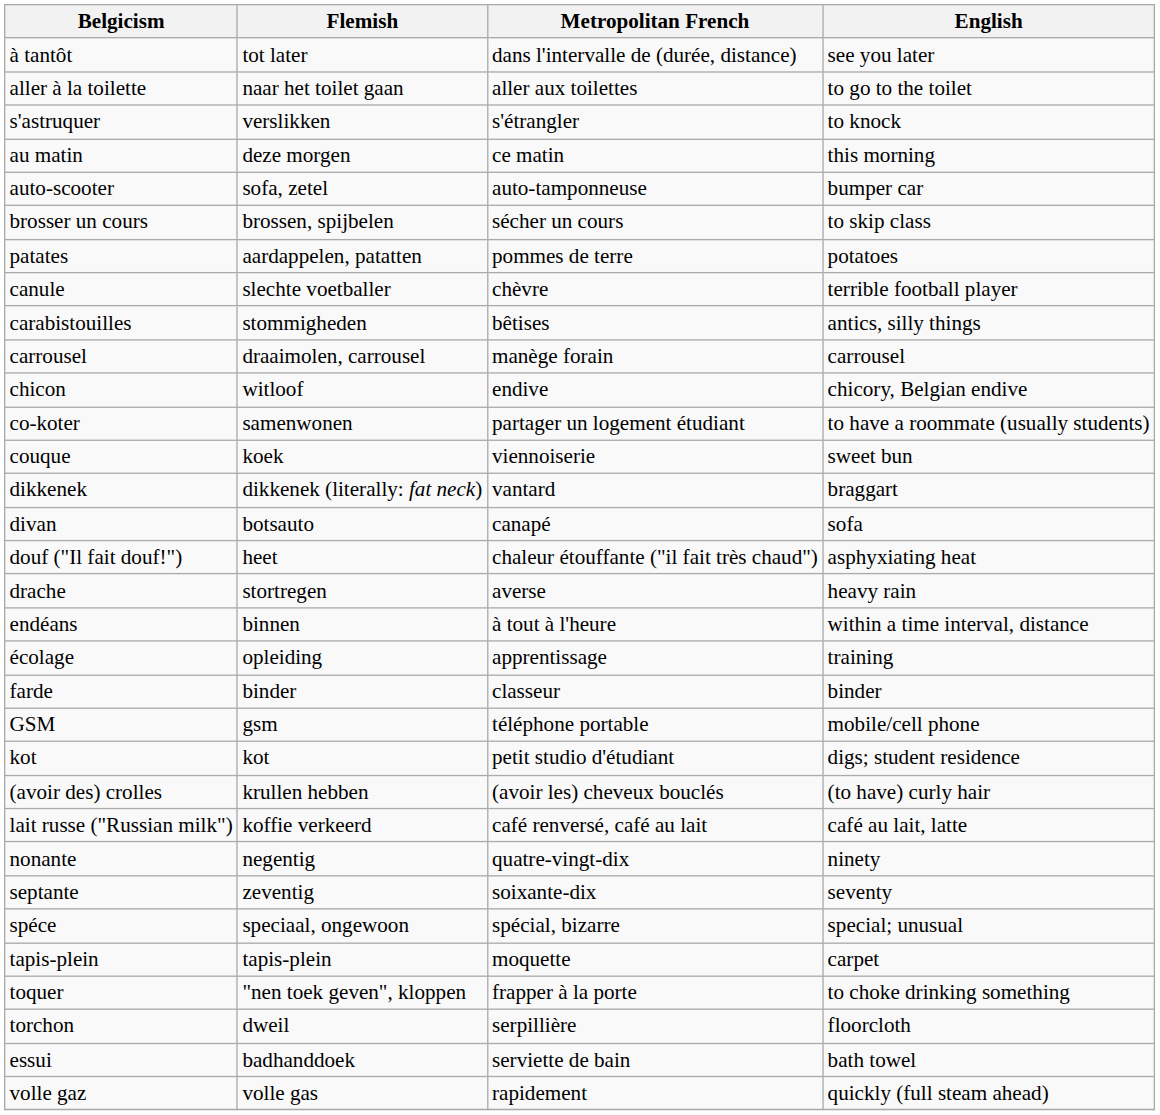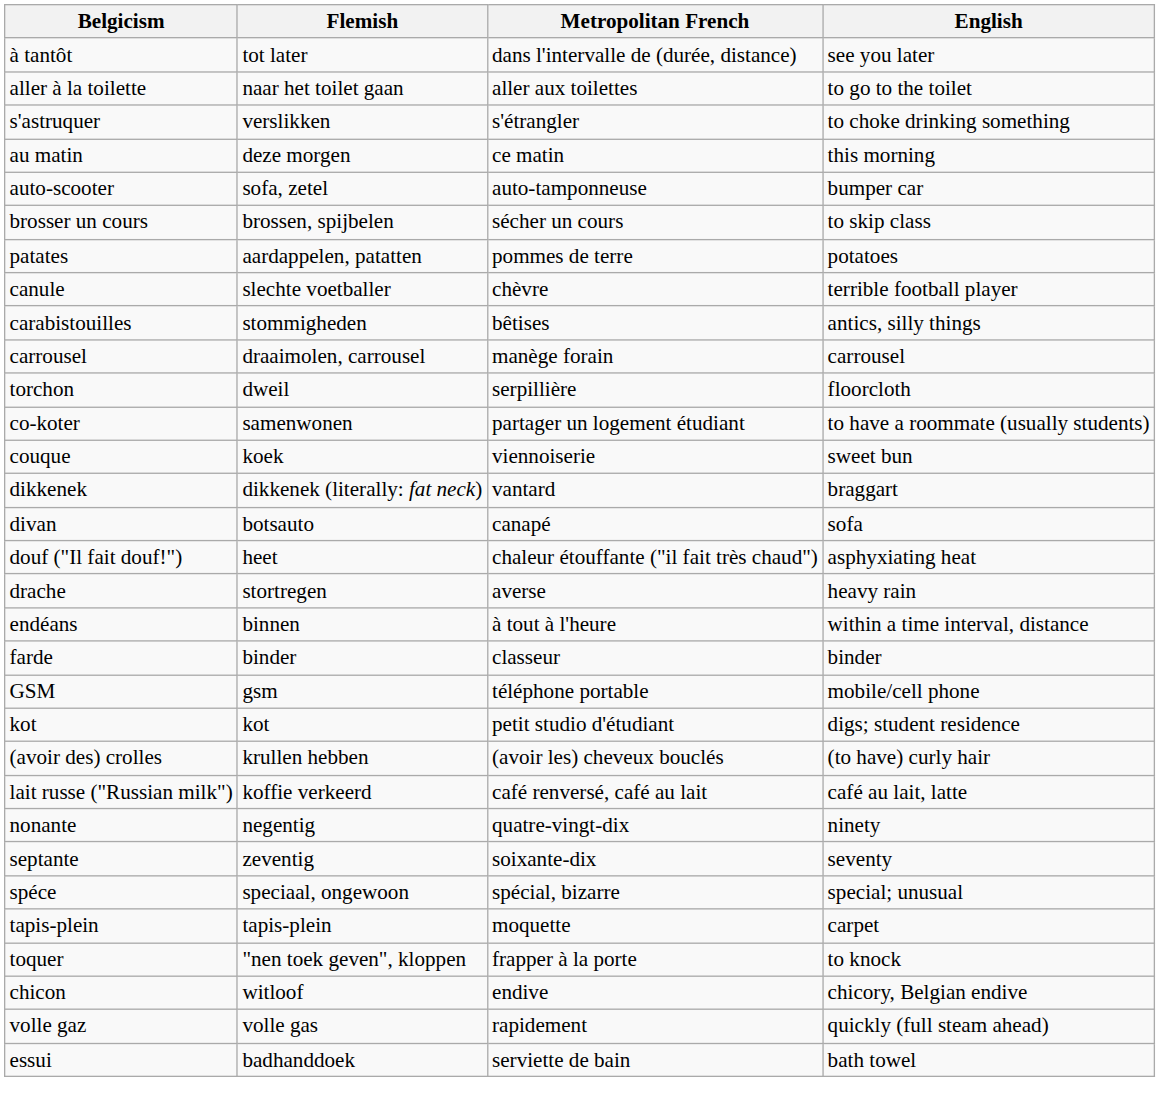 <table class="wikitable">
 <tr>
 <th>Belgicism</th>
 <th>Flemish</th>
 <th>Metropolitan French</th>
 <th>English</th>
 </tr>
 <tr>
 <td>à tantôt</td>
 <td>tot later</td>
 <td>dans l'intervalle de (durée, distance)</td>
 <td>see you later</td>
 </tr>
 <tr>
 <td>aller à la toilette</td>
 <td>naar het toilet gaan</td>
 <td>aller aux toilettes</td>
 <td>to go to the toilet</td>
 </tr>
 <tr>
 <td>s'astruquer</td>
 <td>verslikken</td>
 <td>s'étrangler</td>
-<td>to knock</td>
+<td>to choke drinking something</td>
 </tr>
 <tr>
 <td>au matin</td>
 <td>deze morgen</td>
 <td>ce matin</td>
 <td>this morning</td>
 </tr>
 <tr>
 <td>auto-scooter</td>
 <td>sofa, zetel</td>
 <td>auto-tamponneuse</td>
 <td>bumper car</td>
 </tr>
 <tr>
 <td>brosser un cours</td>
 <td>brossen, spijbelen</td>
 <td>sécher un cours</td>
 <td>to skip class</td>
 </tr>
 <tr>
 <td>patates</td>
 <td>aardappelen, patatten</td>
 <td>pommes de terre</td>
 <td>potatoes</td>
 </tr>
 <tr>
 <td>canule</td>
 <td>slechte voetballer</td>
 <td>chèvre</td>
 <td>terrible football player</td>
 </tr>
 <tr>
 <td>carabistouilles</td>
 <td>stommigheden</td>
 <td>bêtises</td>
 <td>antics, silly things</td>
 </tr>
 <tr>
 <td>carrousel</td>
 <td>draaimolen, carrousel</td>
 <td>manège forain</td>
 <td>carrousel</td>
 </tr>
 <tr>
-<td>chicon</td>
-<td>witloof</td>
-<td>endive</td>
-<td>chicory, Belgian endive</td>
+<td>torchon</td>
+<td>dweil</td>
+<td>serpillière</td>
+<td>floorcloth</td>
 </tr>
 <tr>
 <td>co-koter</td>
 <td>samenwonen</td>
 <td>partager un logement étudiant</td>
 <td>to have a roommate (usually students)</td>
 </tr>
 <tr>
 <td>couque</td>
 <td>koek</td>
 <td>viennoiserie</td>
 <td>sweet bun</td>
 </tr>
 <tr>
 <td>dikkenek</td>
 <td>dikkenek (literally: <em>fat neck</em>)</td>
 <td>vantard</td>
 <td>braggart</td>
 </tr>
 <tr>
 <td>divan</td>
 <td>botsauto</td>
 <td>canapé</td>
 <td>sofa</td>
 </tr>
 <tr>
 <td>douf ("Il fait douf!")</td>
 <td>heet</td>
 <td>chaleur étouffante ("il fait très chaud")</td>
 <td>asphyxiating heat</td>
 </tr>
 <tr>
 <td>drache</td>
 <td>stortregen</td>
 <td>averse</td>
 <td>heavy rain</td>
 </tr>
 <tr>
 <td>endéans</td>
 <td>binnen</td>
 <td>à tout à l'heure</td>
 <td>within a time interval, distance</td>
-</tr>
-<tr>
-<td>écolage</td>
-<td>opleiding</td>
-<td>apprentissage</td>
-<td>training</td>
 </tr>
 <tr>
 <td>farde</td>
 <td>binder</td>
 <td>classeur</td>
 <td>binder</td>
 </tr>
 <tr>
 <td>GSM</td>
 <td>gsm</td>
 <td>téléphone portable</td>
 <td>mobile/cell phone</td>
 </tr>
 <tr>
 <td>kot</td>
 <td>kot</td>
 <td>petit studio d'étudiant</td>
 <td>digs; student residence</td>
 </tr>
 <tr>
 <td>(avoir des) crolles</td>
 <td>krullen hebben</td>
 <td>(avoir les) cheveux bouclés</td>
 <td>(to have) curly hair</td>
 </tr>
 <tr>
 <td>lait russe ("Russian milk")</td>
 <td>koffie verkeerd</td>
 <td>café renversé, café au lait</td>
 <td>café au lait, latte</td>
 </tr>
 <tr>
 <td>nonante</td>
 <td>negentig</td>
 <td>quatre-vingt-dix</td>
 <td>ninety</td>
 </tr>
 <tr>
 <td>septante</td>
 <td>zeventig</td>
 <td>soixante-dix</td>
 <td>seventy</td>
 </tr>
 <tr>
 <td>spéce</td>
 <td>speciaal, ongewoon</td>
 <td>spécial, bizarre</td>
 <td>special; unusual</td>
 </tr>
 <tr>
 <td>tapis-plein</td>
 <td>tapis-plein</td>
 <td>moquette</td>
 <td>carpet</td>
 </tr>
 <tr>
 <td>toquer</td>
 <td>"nen toek geven", kloppen</td>
 <td>frapper à la porte</td>
-<td>to choke drinking something</td>
+<td>to knock</td>
 </tr>
 <tr>
-<td>torchon</td>
-<td>dweil</td>
-<td>serpillière</td>
-<td>floorcloth</td>
+<td>chicon</td>
+<td>witloof</td>
+<td>endive</td>
+<td>chicory, Belgian endive</td>
+</tr>
+<tr>
+<td>volle gaz</td>
+<td>volle gas</td>
+<td>rapidement</td>
+<td>quickly (full steam ahead)</td>
 </tr>
 <tr>
 <td>essui</td>
 <td>badhanddoek</td>
 <td>serviette de bain</td>
 <td>bath towel</td>
 </tr>
 <tr>
-<td>volle gaz</td>
-<td>volle gas</td>
-<td>rapidement</td>
-<td>quickly (full steam ahead)</td>
-</tr>
-<tr>
 </tr>
 </table>
